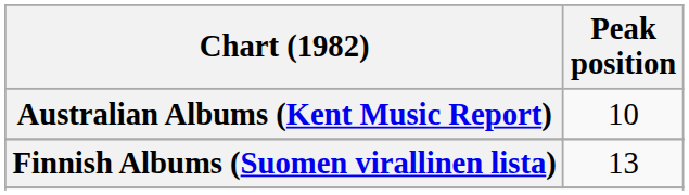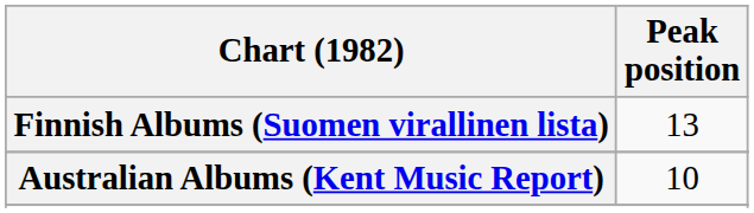 <table class="wikitable sortable plainrowheaders" style="text-align:center">
 <tr>
 <th scope="col">Chart (1982)</th>
 <th scope="col">Peak<br>position</th>
 </tr>
 <tr>
-<th scope="row">Australian Albums (<a href='#'>Kent Music Report</a>)</th>
-<td>10</td>
+<th scope="row">Finnish Albums (<a href='#'>Suomen virallinen lista</a>)</th>
+<td>13</td>
 </tr>
 <tr>
 </tr>
 <tr>
 </tr>
 <tr>
 </tr>
 <tr>
-<th scope="row">Finnish Albums (<a href='#'>Suomen virallinen lista</a>)</th>
-<td>13</td>
+<th scope="row">Australian Albums (<a href='#'>Kent Music Report</a>)</th>
+<td>10</td>
 </tr>
 <tr>
 </tr>
 <tr>
 </tr>
 <tr>
 </tr>
 <tr>
 </tr>
 <tr>
 </tr>
 <tr>
 </tr>
 </table>
